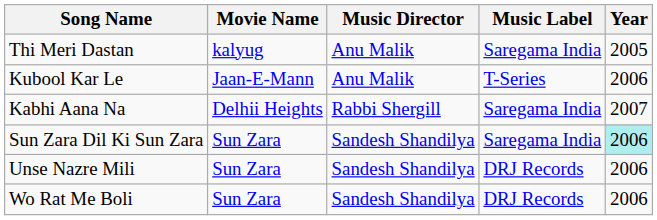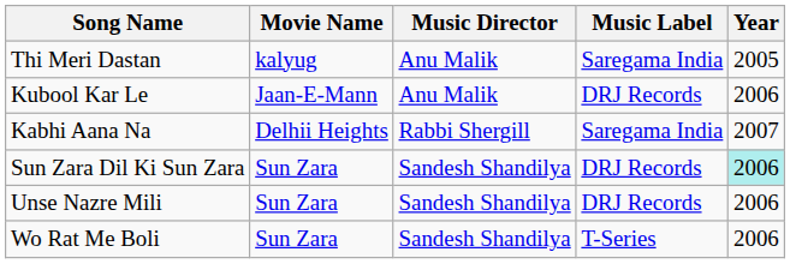 <table class="wikitable sortable">
 <tr>
 <th>Song Name</th>
 <th>Movie Name</th>
 <th>Music Director</th>
 <th>Music Label</th>
 <th>Year</th>
 </tr>
 <tr>
 <td>Thi Meri Dastan</td>
 <td><a href='#'>kalyug</a></td>
 <td><a href='#'>Anu Malik</a></td>
 <td><a href='#'>Saregama India</a></td>
 <td>2005</td>
 </tr>
 <tr>
 <td>Kubool Kar Le</td>
 <td><a href='#'>Jaan-E-Mann</a></td>
 <td><a href='#'>Anu Malik</a></td>
-<td><a href='#'>T-Series</a></td>
+<td><a href='#'>DRJ Records</a></td>
 <td>2006</td>
 </tr>
 <tr>
 <td>Kabhi Aana Na</td>
 <td><a href='#'>Delhii Heights</a></td>
 <td><a href='#'>Rabbi Shergill</a></td>
 <td><a href='#'>Saregama India</a></td>
 <td>2007</td>
 </tr>
 <tr>
 <td>Sun Zara Dil Ki Sun Zara</td>
 <td><a href='#'>Sun Zara</a></td>
 <td><a href='#'>Sandesh Shandilya</a></td>
-<td><a href='#'>Saregama India</a></td>
+<td><a href='#'>DRJ Records</a></td>
 <td style="background: paleturquoise;">2006</td>
 </tr>
 <tr>
 <td>Unse Nazre Mili</td>
 <td><a href='#'>Sun Zara</a></td>
 <td><a href='#'>Sandesh Shandilya</a></td>
 <td><a href='#'>DRJ Records</a></td>
 <td>2006</td>
 </tr>
 <tr>
 <td>Wo Rat Me Boli</td>
 <td><a href='#'>Sun Zara</a></td>
 <td><a href='#'>Sandesh Shandilya</a></td>
-<td><a href='#'>DRJ Records</a></td>
+<td><a href='#'>T-Series</a></td>
 <td>2006</td>
 </tr>
 </table>
